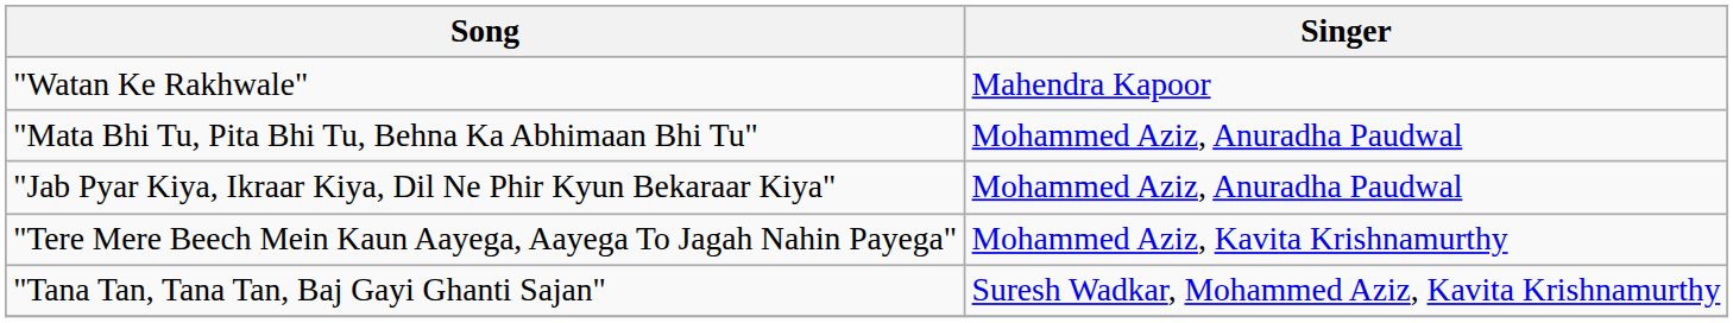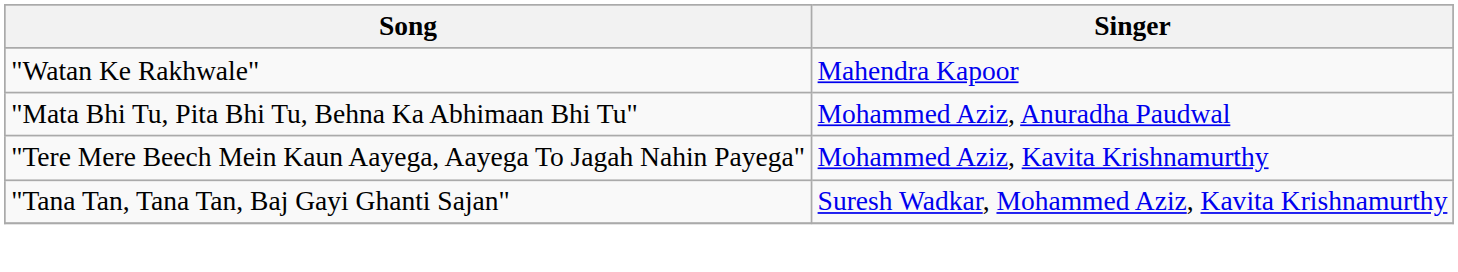 <table class="wikitable">
 <tr>
 <th>Song</th>
 <th>Singer</th>
 </tr>
 <tr>
 <td>"Watan Ke Rakhwale"</td>
 <td><a href='#'>Mahendra Kapoor</a></td>
 </tr>
 <tr>
 <td>"Mata Bhi Tu, Pita Bhi Tu, Behna Ka Abhimaan Bhi Tu"</td>
 <td><a href='#'>Mohammed Aziz</a>, <a href='#'>Anuradha Paudwal</a></td>
 </tr>
 <tr>
-<td>"Jab Pyar Kiya, Ikraar Kiya, Dil Ne Phir Kyun Bekaraar Kiya"</td>
-<td><a href='#'>Mohammed Aziz</a>, <a href='#'>Anuradha Paudwal</a></td>
-</tr>
-<tr>
 <td>"Tere Mere Beech Mein Kaun Aayega, Aayega To Jagah Nahin Payega"</td>
 <td><a href='#'>Mohammed Aziz</a>, <a href='#'>Kavita Krishnamurthy</a></td>
 </tr>
 <tr>
 <td>"Tana Tan, Tana Tan, Baj Gayi Ghanti Sajan"</td>
 <td><a href='#'>Suresh Wadkar</a>, <a href='#'>Mohammed Aziz</a>, <a href='#'>Kavita Krishnamurthy</a></td>
 </tr>
 <tr>
 </tr>
 </table>
